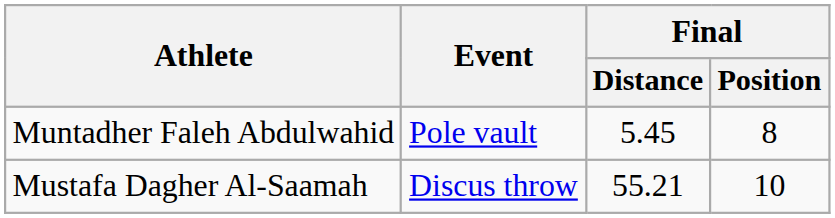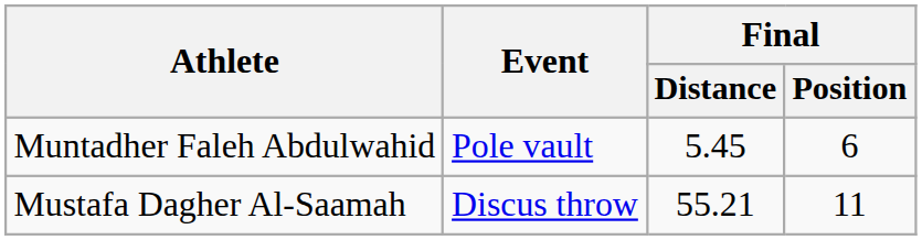 <table class=wikitable style="font-size:90%">
 <tr>
 <th rowspan="2">Athlete</th>
 <th rowspan="2">Event</th>
 <th colspan="2">Final</th>
 </tr>
 <tr style="font-size:95%">
 <th>Distance</th>
 <th>Position</th>
 </tr>
 <tr align=center>
 <td align=left>Muntadher Faleh Abdulwahid</td>
 <td align=left><a href='#'>Pole vault</a></td>
 <td>5.45</td>
-<td>8</td>
+<td>6</td>
 </tr>
 <tr align=center>
 <td align=left>Mustafa Dagher Al-Saamah</td>
 <td align=left><a href='#'>Discus throw</a></td>
 <td>55.21</td>
-<td>10</td>
+<td>11</td>
 </tr>
 </table>
